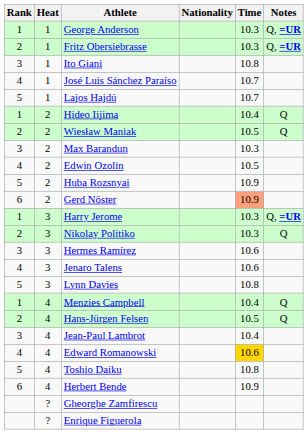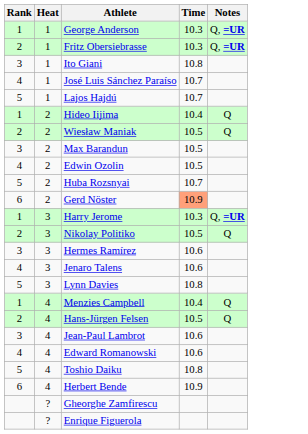 <table class="wikitable sortable" style="text-align:center">
 <tr>
 <th>Rank</th>
 <th>Heat</th>
 <th>Athlete</th>
-<th>Nationality</th>
 <th>Time</th>
 <th>Notes</th>
 </tr>
 <tr bgcolor=ccffcc>
 <td>1</td>
 <td>1</td>
 <td align=left><a href='#'>George Anderson</a></td>
-<td align=left></td>
 <td>10.3</td>
 <td>Q, <strong><a href='#'>=UR</a></strong></td>
 </tr>
 <tr bgcolor=ccffcc>
 <td>2</td>
 <td>1</td>
 <td align=left><a href='#'>Fritz Obersiebrasse</a></td>
-<td align=left></td>
 <td>10.3</td>
 <td>Q, <strong><a href='#'>=UR</a></strong></td>
 </tr>
 <tr>
 <td>3</td>
 <td>1</td>
 <td align=left><a href='#'>Ito Giani</a></td>
-<td align=left></td>
 <td>10.8</td>
 <td></td>
 </tr>
 <tr>
 <td>4</td>
 <td>1</td>
 <td align=left><a href='#'>José Luis Sánchez Paraíso</a></td>
-<td align=left></td>
 <td>10.7</td>
 <td></td>
 </tr>
 <tr>
 <td>5</td>
 <td>1</td>
 <td align=left><a href='#'>Lajos Hajdú</a></td>
-<td align=left></td>
 <td>10.7</td>
 <td></td>
 </tr>
 <tr bgcolor=ccffcc>
 <td>1</td>
 <td>2</td>
 <td align=left><a href='#'>Hideo Iijima</a></td>
-<td align=left></td>
 <td>10.4</td>
 <td>Q</td>
 </tr>
 <tr bgcolor=ccffcc>
 <td>2</td>
 <td>2</td>
 <td align=left><a href='#'>Wiesław Maniak</a></td>
-<td align=left></td>
 <td>10.5</td>
 <td>Q</td>
 </tr>
 <tr>
 <td>3</td>
 <td>2</td>
 <td align=left><a href='#'>Max Barandun</a></td>
-<td align=left></td>
-<td>10.3</td>
+<td>10.5</td>
 <td></td>
 </tr>
 <tr>
 <td>4</td>
 <td>2</td>
 <td align=left><a href='#'>Edwin Ozolin</a></td>
-<td align=left></td>
 <td>10.5</td>
 <td></td>
 </tr>
 <tr>
 <td>5</td>
 <td>2</td>
 <td align=left><a href='#'>Huba Rozsnyai</a></td>
-<td align=left></td>
-<td>10.9</td>
+<td>10.7</td>
 <td></td>
 </tr>
 <tr>
 <td>6</td>
 <td>2</td>
 <td align=left><a href='#'>Gerd Nöster</a></td>
-<td align=left></td>
 <td style="background: lightsalmon;">10.9</td>
 <td></td>
 </tr>
 <tr bgcolor=ccffcc>
 <td>1</td>
 <td>3</td>
 <td align=left><a href='#'>Harry Jerome</a></td>
-<td align=left></td>
 <td>10.3</td>
 <td>Q, <strong><a href='#'>=UR</a></strong></td>
 </tr>
 <tr bgcolor=ccffcc>
 <td>2</td>
 <td>3</td>
 <td align=left><a href='#'>Nikolay Politiko</a></td>
-<td align=left></td>
-<td>10.3</td>
+<td>10.5</td>
 <td>Q</td>
 </tr>
 <tr>
 <td>3</td>
 <td>3</td>
 <td align=left><a href='#'>Hermes Ramírez</a></td>
-<td align=left></td>
 <td>10.6</td>
 <td></td>
 </tr>
 <tr>
 <td>4</td>
 <td>3</td>
 <td align=left><a href='#'>Jenaro Talens</a></td>
-<td align=left></td>
 <td>10.6</td>
 <td></td>
 </tr>
 <tr>
 <td>5</td>
 <td>3</td>
 <td align=left><a href='#'>Lynn Davies</a></td>
-<td align=left></td>
 <td>10.8</td>
 <td></td>
 </tr>
 <tr bgcolor=ccffcc>
 <td>1</td>
 <td>4</td>
 <td align=left><a href='#'>Menzies Campbell</a></td>
-<td align=left></td>
 <td>10.4</td>
 <td>Q</td>
 </tr>
 <tr bgcolor=ccffcc>
 <td>2</td>
 <td>4</td>
 <td align=left><a href='#'>Hans-Jürgen Felsen</a></td>
-<td align=left></td>
 <td>10.5</td>
 <td>Q</td>
 </tr>
 <tr>
 <td>3</td>
 <td>4</td>
 <td align=left><a href='#'>Jean-Paul Lambrot</a></td>
-<td align=left></td>
-<td>10.4</td>
+<td>10.6</td>
 <td></td>
 </tr>
 <tr>
 <td>4</td>
 <td>4</td>
 <td align=left><a href='#'>Edward Romanowski</a></td>
-<td align=left></td>
-<td style="background: gold;">10.6</td>
+<td>10.6</td>
 <td></td>
 </tr>
 <tr>
 <td>5</td>
 <td>4</td>
 <td align=left><a href='#'>Toshio Daiku</a></td>
-<td align=left></td>
 <td>10.8</td>
 <td></td>
 </tr>
 <tr>
 <td>6</td>
 <td>4</td>
 <td align=left><a href='#'>Herbert Bende</a></td>
-<td align=left></td>
 <td>10.9</td>
 <td></td>
 </tr>
 <tr>
 <td></td>
 <td>?</td>
 <td align=left><a href='#'>Gheorghe Zamfirescu</a></td>
-<td align=left></td>
 <td></td>
 <td></td>
 </tr>
 <tr>
 <td></td>
 <td>?</td>
 <td align=left><a href='#'>Enrique Figuerola</a></td>
-<td align=left></td>
 <td></td>
 <td></td>
 </tr>
 </table>
